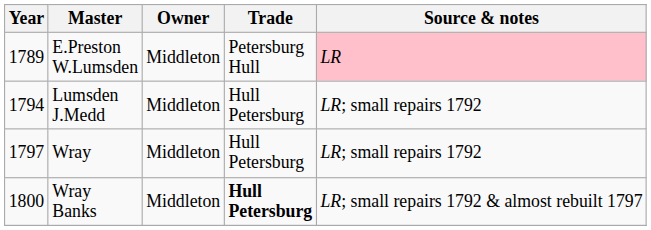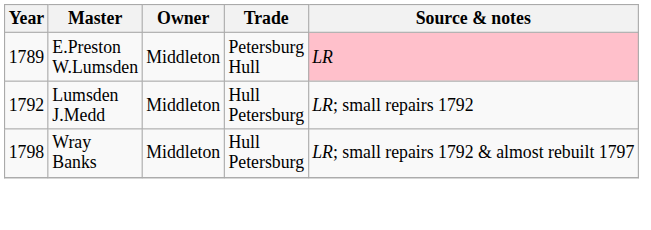 <table class=" wikitable">
 <tr>
 <th>Year</th>
 <th>Master</th>
 <th>Owner</th>
 <th>Trade</th>
 <th>Source & notes</th>
 </tr>
 <tr>
 <td>1789</td>
 <td>E.Preston<br>W.Lumsden</td>
 <td>Middleton</td>
 <td>Petersburg<br>Hull</td>
 <td style="background: pink;"><em>LR</em></td>
 </tr>
 <tr>
-<td>1794</td>
+<td>1792</td>
 <td>Lumsden<br>J.Medd</td>
 <td>Middleton</td>
 <td>Hull<br>Petersburg</td>
 <td><em>LR</em>; small repairs 1792</td>
 </tr>
 <tr>
-<td>1797</td>
-<td>Wray</td>
+<td>1798</td>
+<td>Wray<br>Banks</td>
 <td>Middleton</td>
 <td>Hull<br>Petersburg</td>
-<td><em>LR</em>; small repairs 1792</td>
-</tr>
-<tr>
-<td>1800</td>
-<td>Wray<br>Banks</td>
-<td>Middleton</td>
-<td><strong>Hull<br>Petersburg</strong></td>
 <td><em>LR</em>; small repairs 1792 & almost rebuilt 1797</td>
 </tr>
 <tr>
 </tr>
 </table>
